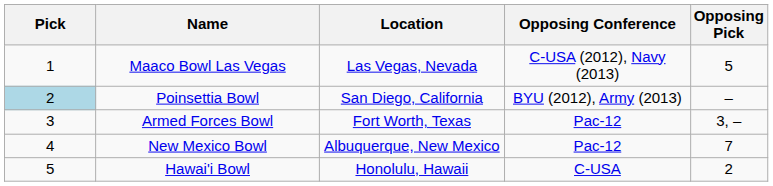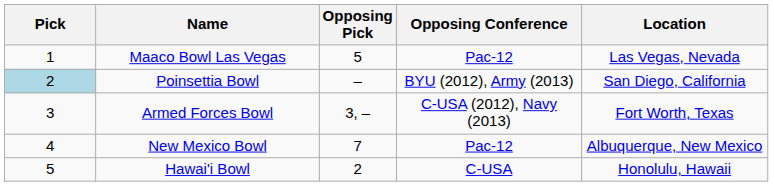 <table class="wikitable sortable" style="text-align: center;">
 <tr>
 <th width="90">Pick</th>
 <th width="230">Name</th>
+<th width="70">Opposing Pick</th>
+<th width="190">Opposing Conference</th>
 <th width="190">Location</th>
-<th width="190">Opposing Conference</th>
-<th width="70">Opposing Pick</th>
 </tr>
 <tr>
 <td>1</td>
 <td><a href='#'>Maaco Bowl Las Vegas</a></td>
+<td>5</td>
+<td><a href='#'>Pac-12</a></td>
 <td><a href='#'>Las Vegas, Nevada</a></td>
-<td><a href='#'>C-USA</a> (2012), <a href='#'>Navy</a> (2013)</td>
-<td>5</td>
 </tr>
 <tr>
 <td style="background: lightblue;">2</td>
 <td><a href='#'>Poinsettia Bowl</a></td>
+<td>–</td>
+<td><a href='#'>BYU</a> (2012), <a href='#'>Army</a> (2013)</td>
 <td><a href='#'>San Diego, California</a></td>
-<td><a href='#'>BYU</a> (2012), <a href='#'>Army</a> (2013)</td>
-<td>–</td>
 </tr>
 <tr>
 <td>3</td>
 <td><a href='#'>Armed Forces Bowl</a></td>
+<td>3, –</td>
+<td><a href='#'>C-USA</a> (2012), <a href='#'>Navy</a> (2013)</td>
 <td><a href='#'>Fort Worth, Texas</a></td>
-<td><a href='#'>Pac-12</a></td>
-<td>3, –</td>
 </tr>
 <tr>
 <td>4</td>
 <td><a href='#'>New Mexico Bowl</a></td>
+<td>7</td>
+<td><a href='#'>Pac-12</a></td>
 <td><a href='#'>Albuquerque, New Mexico</a></td>
-<td><a href='#'>Pac-12</a></td>
-<td>7</td>
 </tr>
 <tr>
 <td>5</td>
 <td><a href='#'>Hawai'i Bowl</a></td>
+<td>2</td>
+<td><a href='#'>C-USA</a></td>
 <td><a href='#'>Honolulu, Hawaii</a></td>
-<td><a href='#'>C-USA</a></td>
-<td>2</td>
 </tr>
 </table>
